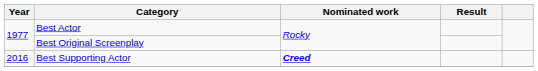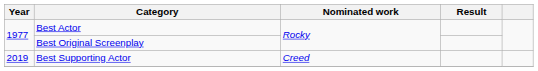 <table class=wikitable class="wikitable sortable">
 <tr>
 <th width=4%>Year</th>
 <th width=40%>Category</th>
 <th width=26%>Nominated work</th>
 <th width=10%>Result</th>
 <th width=5%></th>
 </tr>
 <tr>
 <td rowspan="2"><a href='#'>1977</a></td>
 <td><a href='#'>Best Actor</a></td>
 <td rowspan="2"><em><a href='#'>Rocky</a></em></td>
 <td></td>
 <td rowspan="2"></td>
 </tr>
 <tr>
 <td><a href='#'>Best Original Screenplay</a></td>
 <td></td>
 </tr>
 <tr>
-<td><a href='#'>2016</a></td>
+<td><a href='#'>2019</a></td>
 <td><a href='#'>Best Supporting Actor</a></td>
-<td><strong><em><a href='#'>Creed</a></em></strong></td>
+<td><em><a href='#'>Creed</a></em></td>
 <td></td>
 <td></td>
 </tr>
 <tr>
 </tr>
 </table>
